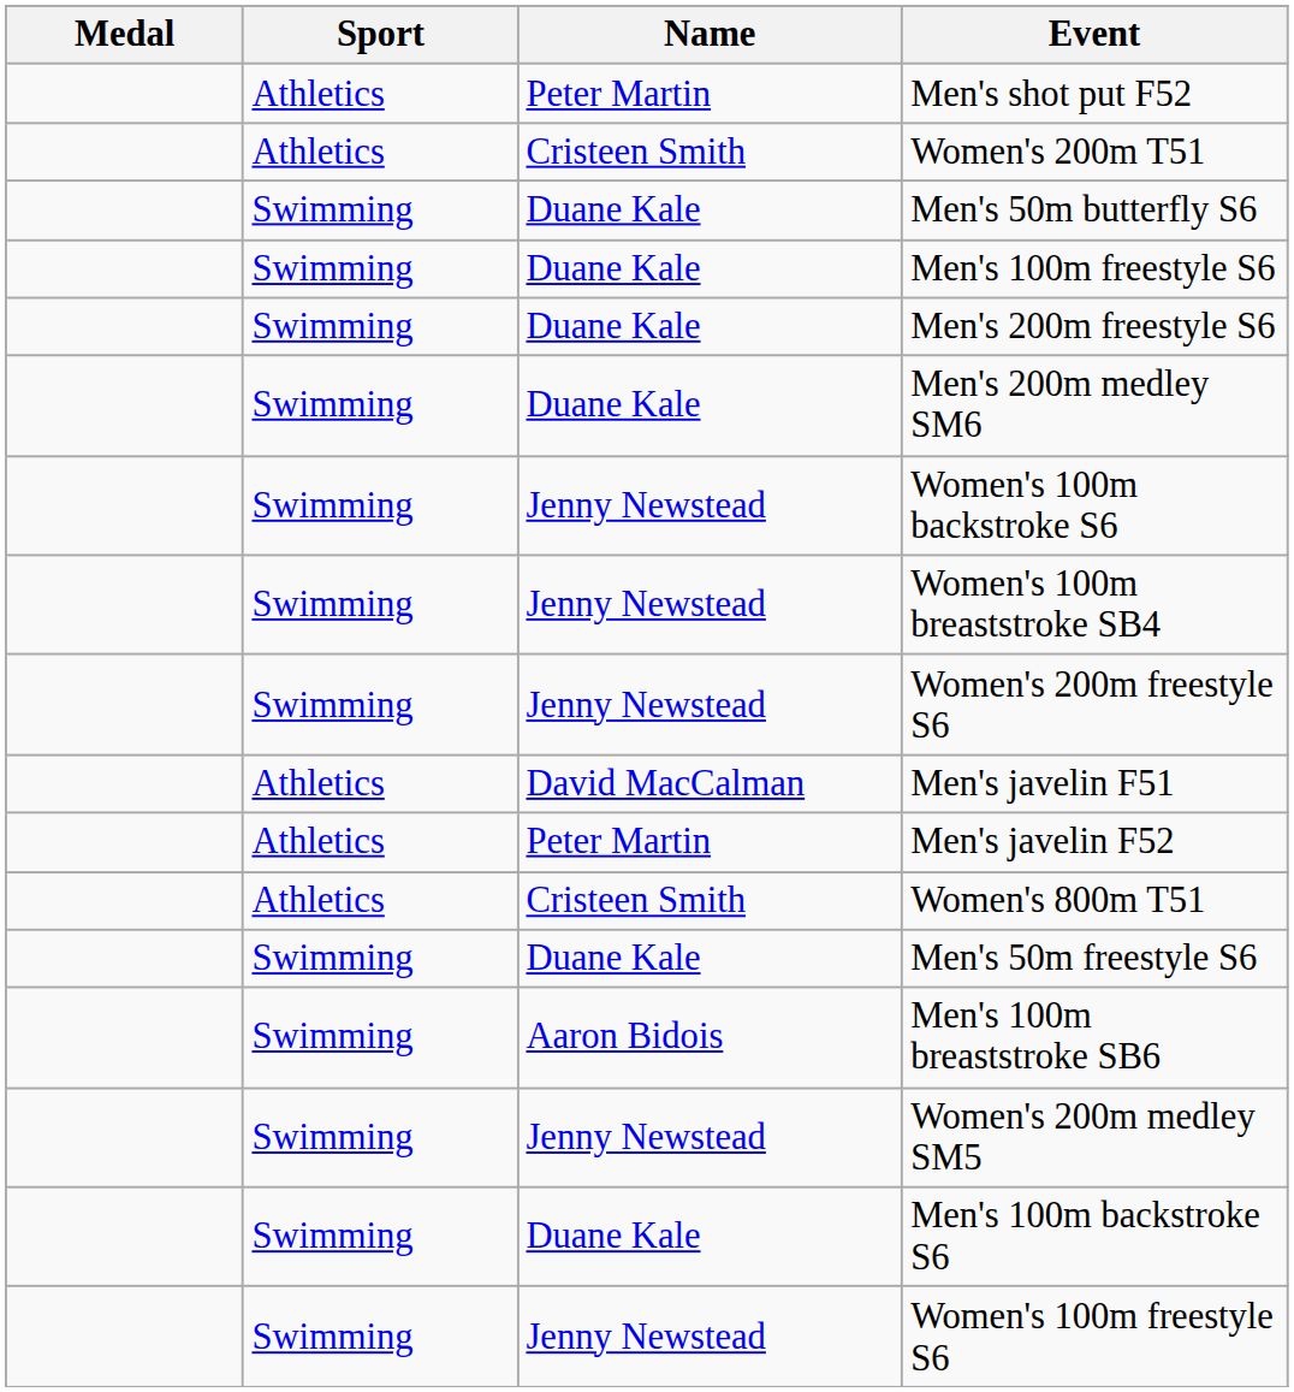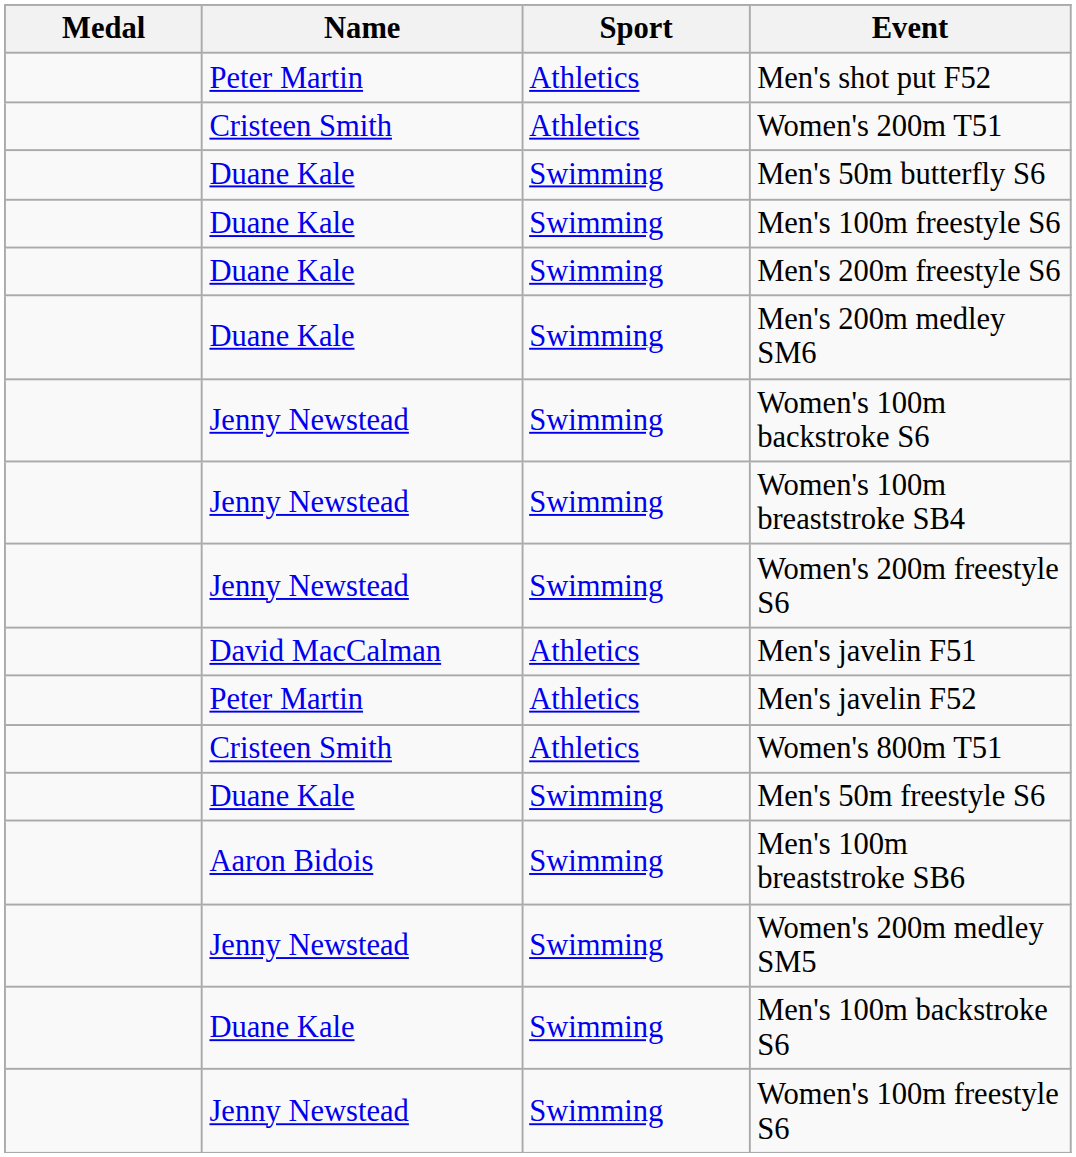 <table class="wikitable">
 <tr>
 <th style="width:6em">Medal</th>
+<th style="width:10em">Name</th>
 <th style="width:7em">Sport</th>
-<th style="width:10em">Name</th>
 <th style="width:10em">Event</th>
 </tr>
 <tr>
 <td></td>
+<td><a href='#'>Peter Martin</a></td>
 <td><a href='#'>Athletics</a></td>
-<td><a href='#'>Peter Martin</a></td>
 <td>Men's shot put F52</td>
 </tr>
 <tr>
 <td></td>
+<td><a href='#'>Cristeen Smith</a></td>
 <td><a href='#'>Athletics</a></td>
-<td><a href='#'>Cristeen Smith</a></td>
 <td>Women's 200m T51</td>
 </tr>
 <tr>
 <td></td>
+<td><a href='#'>Duane Kale</a></td>
 <td><a href='#'>Swimming</a></td>
-<td><a href='#'>Duane Kale</a></td>
 <td>Men's 50m butterfly S6</td>
 </tr>
 <tr>
 <td></td>
+<td><a href='#'>Duane Kale</a></td>
 <td><a href='#'>Swimming</a></td>
-<td><a href='#'>Duane Kale</a></td>
 <td>Men's 100m freestyle S6</td>
 </tr>
 <tr>
 <td></td>
+<td><a href='#'>Duane Kale</a></td>
 <td><a href='#'>Swimming</a></td>
-<td><a href='#'>Duane Kale</a></td>
 <td>Men's 200m freestyle S6</td>
 </tr>
 <tr>
 <td></td>
+<td><a href='#'>Duane Kale</a></td>
 <td><a href='#'>Swimming</a></td>
-<td><a href='#'>Duane Kale</a></td>
 <td>Men's 200m medley SM6</td>
 </tr>
 <tr>
 <td></td>
+<td><a href='#'>Jenny Newstead</a></td>
 <td><a href='#'>Swimming</a></td>
-<td><a href='#'>Jenny Newstead</a></td>
 <td>Women's 100m backstroke S6</td>
 </tr>
 <tr>
 <td></td>
+<td><a href='#'>Jenny Newstead</a></td>
 <td><a href='#'>Swimming</a></td>
-<td><a href='#'>Jenny Newstead</a></td>
 <td>Women's 100m breaststroke SB4</td>
 </tr>
 <tr>
 <td></td>
+<td><a href='#'>Jenny Newstead</a></td>
 <td><a href='#'>Swimming</a></td>
-<td><a href='#'>Jenny Newstead</a></td>
 <td>Women's 200m freestyle S6</td>
 </tr>
 <tr>
 <td></td>
+<td><a href='#'>David MacCalman</a></td>
 <td><a href='#'>Athletics</a></td>
-<td><a href='#'>David MacCalman</a></td>
 <td>Men's javelin F51</td>
 </tr>
 <tr>
 <td></td>
+<td><a href='#'>Peter Martin</a></td>
 <td><a href='#'>Athletics</a></td>
-<td><a href='#'>Peter Martin</a></td>
 <td>Men's javelin F52</td>
 </tr>
 <tr>
 <td></td>
+<td><a href='#'>Cristeen Smith</a></td>
 <td><a href='#'>Athletics</a></td>
-<td><a href='#'>Cristeen Smith</a></td>
 <td>Women's 800m T51</td>
 </tr>
 <tr>
 <td></td>
+<td><a href='#'>Duane Kale</a></td>
 <td><a href='#'>Swimming</a></td>
-<td><a href='#'>Duane Kale</a></td>
 <td>Men's 50m freestyle S6</td>
 </tr>
 <tr>
 <td></td>
+<td><a href='#'>Aaron Bidois</a></td>
 <td><a href='#'>Swimming</a></td>
-<td><a href='#'>Aaron Bidois</a></td>
 <td>Men's 100m breaststroke SB6</td>
 </tr>
 <tr>
 <td></td>
+<td><a href='#'>Jenny Newstead</a></td>
 <td><a href='#'>Swimming</a></td>
-<td><a href='#'>Jenny Newstead</a></td>
 <td>Women's 200m medley SM5</td>
 </tr>
 <tr>
 <td></td>
+<td><a href='#'>Duane Kale</a></td>
 <td><a href='#'>Swimming</a></td>
-<td><a href='#'>Duane Kale</a></td>
 <td>Men's 100m backstroke S6</td>
 </tr>
 <tr>
 <td></td>
+<td><a href='#'>Jenny Newstead</a></td>
 <td><a href='#'>Swimming</a></td>
-<td><a href='#'>Jenny Newstead</a></td>
 <td>Women's 100m freestyle S6</td>
 </tr>
 </table>
